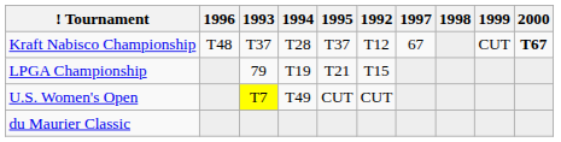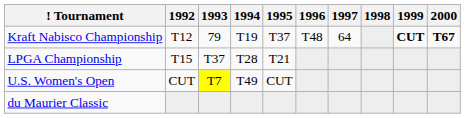 <table class="wikitable" style="font-size:95%;text-align:center;">
 <tr>
 <th>! Tournament</th>
-<th>1996</th>
+<th>1992</th>
 <th>1993</th>
 <th>1994</th>
 <th>1995</th>
-<th>1992</th>
+<th>1996</th>
 <th>1997</th>
 <th>1998</th>
 <th>1999</th>
 <th>2000</th>
 </tr>
 <tr>
 <td align=left><a href='#'>Kraft Nabisco Championship</a></td>
+<td>T12</td>
+<td>79</td>
+<td>T19</td>
+<td>T37</td>
 <td>T48</td>
-<td>T37</td>
-<td>T28</td>
-<td>T37</td>
-<td>T12</td>
-<td>67</td>
+<td>64</td>
 <td style="background:#eeeeee;"></td>
-<td>CUT</td>
+<td><strong>CUT</strong></td>
 <td><strong>T67</strong></td>
 </tr>
 <tr>
 <td align=left><a href='#'>LPGA Championship</a></td>
+<td>T15</td>
+<td>T37</td>
+<td>T28</td>
+<td>T21</td>
 <td style="background:#eeeeee;"></td>
-<td>79</td>
-<td>T19</td>
-<td>T21</td>
-<td>T15</td>
 <td style="background:#eeeeee;"></td>
 <td style="background:#eeeeee;"></td>
 <td style="background:#eeeeee;"></td>
 <td style="background:#eeeeee;"></td>
 </tr>
 <tr>
 <td align=left><a href='#'>U.S. Women's Open</a></td>
-<td style="background:#eeeeee;"></td>
+<td>CUT</td>
 <td style="background:yellow;">T7</td>
 <td>T49</td>
 <td>CUT</td>
-<td>CUT</td>
+<td style="background:#eeeeee;"></td>
 <td style="background:#eeeeee;"></td>
 <td style="background:#eeeeee;"></td>
 <td style="background:#eeeeee;"></td>
 <td style="background:#eeeeee;"></td>
 </tr>
 <tr>
 <td align=left><a href='#'>du Maurier Classic</a></td>
 <td style="background:#eeeeee;"></td>
 <td style="background:#eeeeee;"></td>
 <td style="background:#eeeeee;"></td>
 <td style="background:#eeeeee;"></td>
 <td style="background:#eeeeee;"></td>
 <td style="background:#eeeeee;"></td>
 <td style="background:#eeeeee;"></td>
 <td style="background:#eeeeee;"></td>
 <td style="background:#eeeeee;"></td>
 </tr>
 </table>
